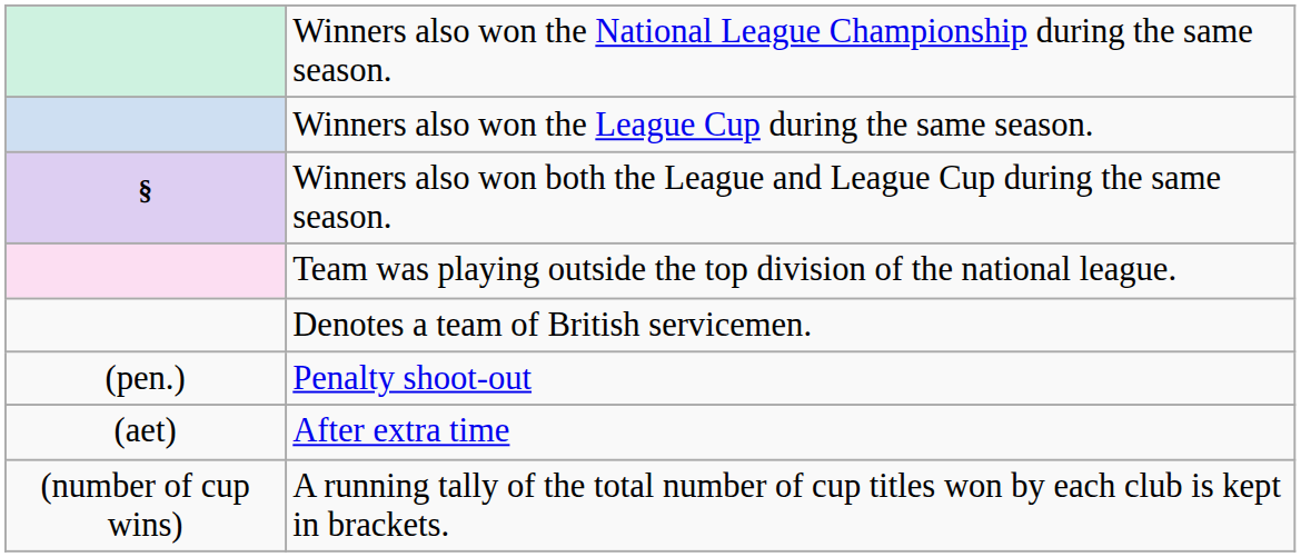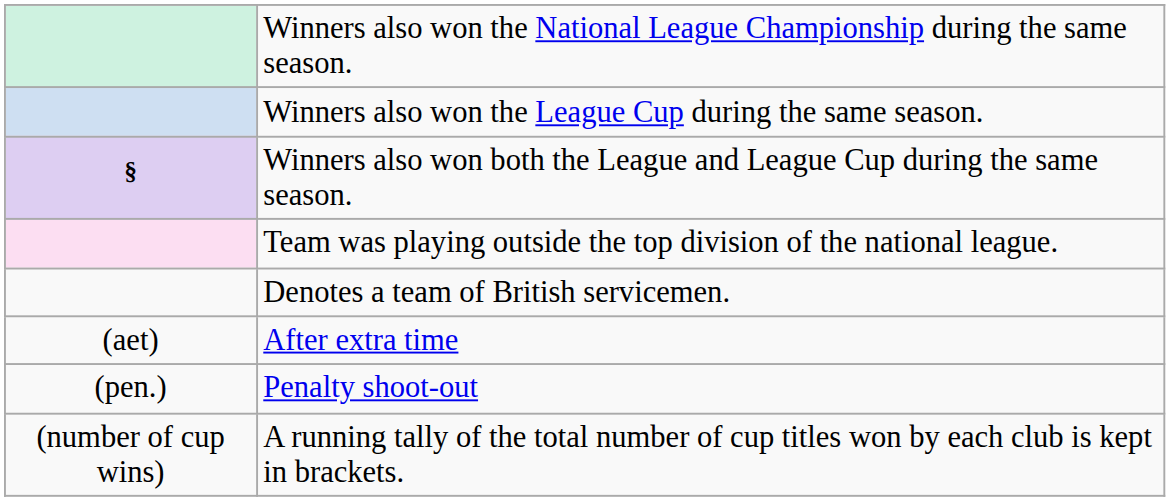 <table class="wikitable">
 <tr>
 <td bgcolor="#CEF2E0" align="center"><sup></sup></td>
 <td>Winners also won the <a href='#'>National League Championship</a> during the same season.</td>
 </tr>
 <tr>
 <td bgcolor="#CEDFF2" align="center"><sup></sup></td>
 <td>Winners also won the <a href='#'>League Cup</a> during the same season.</td>
 </tr>
 <tr>
 <td bgcolor="DDCEF2" align="center"><sup><strong>§</strong></sup></td>
 <td>Winners also won both the League and League Cup during the same season.</td>
 </tr>
 <tr>
 <td bgcolor="FCDEF2" align="center"><sup></sup></td>
 <td>Team was playing outside the top division of the national league.</td>
 </tr>
 <tr>
 <td align="center"></td>
 <td>Denotes a team of British servicemen.</td>
 </tr>
 <tr>
+<td align="center">(aet)</td>
+<td><a href='#'>After extra time</a></td>
+</tr>
+<tr>
 <td align="center">(pen.)</td>
 <td><a href='#'>Penalty shoot-out</a></td>
-</tr>
-<tr>
-<td align="center">(aet)</td>
-<td><a href='#'>After extra time</a></td>
 </tr>
 <tr>
 <td align="center">(number of cup wins)</td>
 <td>A running tally of the total number of cup titles won by each club is kept in brackets.</td>
 </tr>
 </table>
